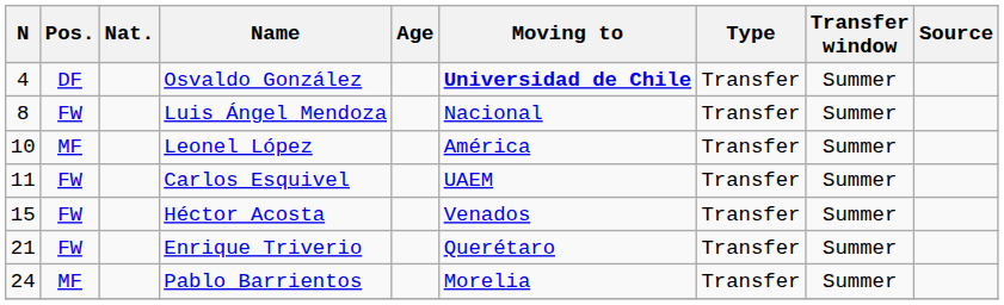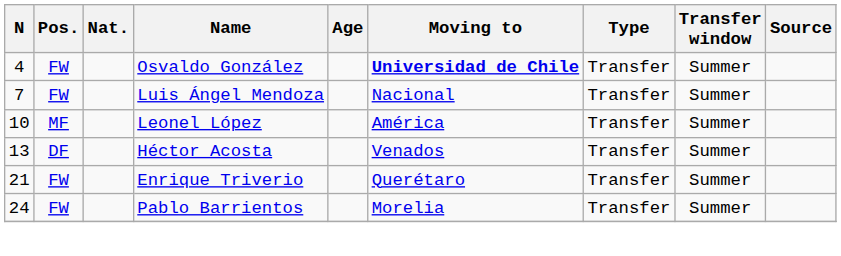 <table class="wikitable sortable" style="text-align:center">
 <tr>
 <th>N</th>
 <th>Pos.</th>
 <th>Nat.</th>
 <th>Name</th>
 <th>Age</th>
 <th>Moving to</th>
 <th>Type</th>
 <th>Transfer<br>window</th>
 <th>Source</th>
 </tr>
 <tr>
 <td>4</td>
-<td><a href='#'>DF</a></td>
+<td><a href='#'>FW</a></td>
 <td></td>
 <td align=left><a href='#'>Osvaldo González</a></td>
 <td></td>
 <td align=left><strong> <a href='#'>Universidad de Chile</a></strong></td>
 <td>Transfer</td>
 <td>Summer</td>
 <td></td>
 </tr>
 <tr>
-<td>8</td>
+<td>7</td>
 <td><a href='#'>FW</a></td>
 <td></td>
 <td align=left><a href='#'>Luis Ángel Mendoza</a></td>
 <td></td>
 <td align=left> <a href='#'>Nacional</a></td>
 <td>Transfer</td>
 <td>Summer</td>
 <td></td>
 </tr>
 <tr>
 <td>10</td>
 <td><a href='#'>MF</a></td>
 <td></td>
 <td align=left><a href='#'>Leonel López</a></td>
 <td></td>
 <td align=left><a href='#'>América</a></td>
 <td>Transfer</td>
 <td>Summer</td>
 <td></td>
 </tr>
 <tr>
-<td>11</td>
-<td><a href='#'>FW</a></td>
-<td></td>
-<td align=left><a href='#'>Carlos Esquivel</a></td>
-<td></td>
-<td align=left><a href='#'>UAEM</a></td>
-<td>Transfer</td>
-<td>Summer</td>
-<td></td>
-</tr>
-<tr>
-<td>15</td>
-<td><a href='#'>FW</a></td>
+<td>13</td>
+<td><a href='#'>DF</a></td>
 <td></td>
 <td align=left><a href='#'>Héctor Acosta</a></td>
 <td></td>
 <td align=left><a href='#'>Venados</a></td>
 <td>Transfer</td>
 <td>Summer</td>
 <td></td>
 </tr>
 <tr>
 <td>21</td>
 <td><a href='#'>FW</a></td>
 <td></td>
 <td align=left><a href='#'>Enrique Triverio</a></td>
 <td></td>
 <td align=left><a href='#'>Querétaro</a></td>
 <td>Transfer</td>
 <td>Summer</td>
 <td></td>
 </tr>
 <tr>
 <td>24</td>
-<td><a href='#'>MF</a></td>
+<td><a href='#'>FW</a></td>
 <td></td>
 <td align=left><a href='#'>Pablo Barrientos</a></td>
 <td></td>
 <td align=left><a href='#'>Morelia</a></td>
 <td>Transfer</td>
 <td>Summer</td>
 <td></td>
 </tr>
 <tr>
 </tr>
 </table>
